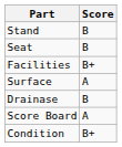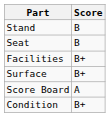 <table class="wikitable sortable">
 <tr>
 <th>Part</th>
 <th>Score</th>
 </tr>
 <tr>
 <td>Stand</td>
 <td>B</td>
 </tr>
 <tr>
 <td>Seat</td>
 <td>B</td>
 </tr>
 <tr>
 <td>Facilities</td>
 <td>B+</td>
 </tr>
 <tr>
 <td>Surface</td>
-<td>A</td>
-</tr>
-<tr>
-<td>Drainase</td>
-<td>B</td>
+<td>B+</td>
 </tr>
 <tr>
 <td>Score Board</td>
 <td>A</td>
 </tr>
 <tr>
 <td>Condition</td>
 <td>B+</td>
 </tr>
 </table>
